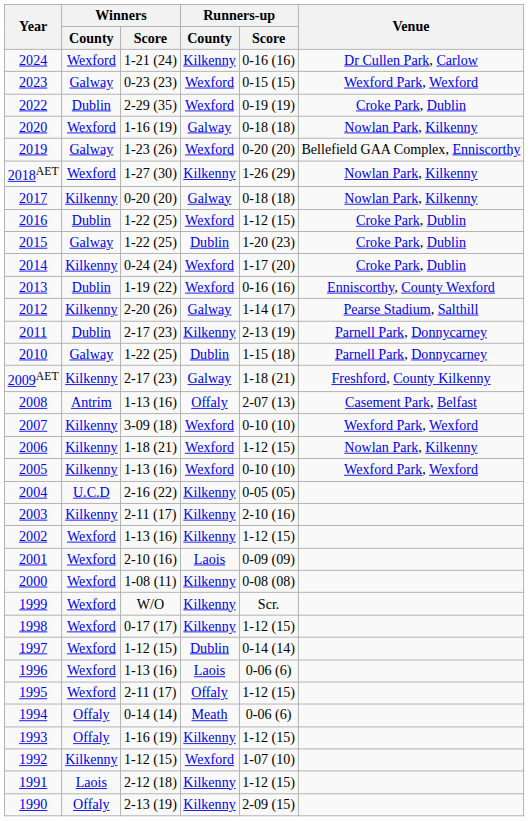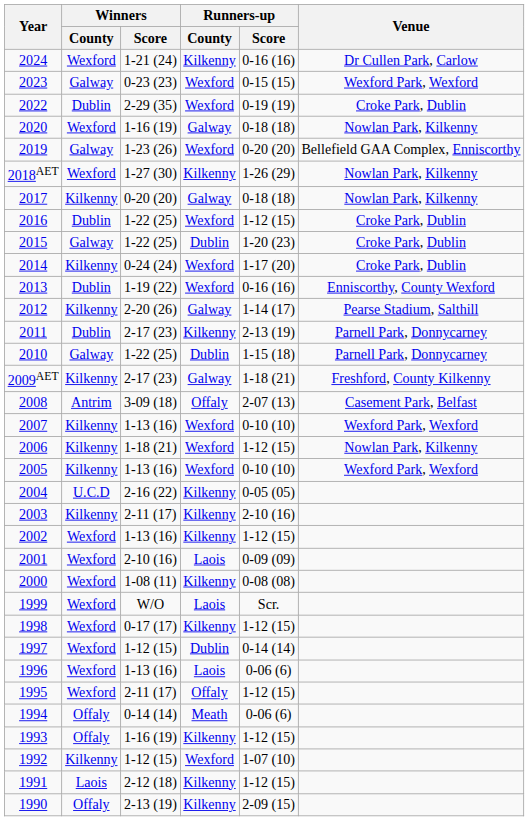 <table class="wikitable sortable" style="text-align:center;">
 <tr>
 <th rowspan="2">Year</th>
 <th colspan="2">Winners</th>
 <th colspan="2">Runners-up</th>
 <th rowspan="2">Venue</th>
 </tr>
 <tr>
 <th>County</th>
 <th>Score</th>
 <th>County</th>
 <th>Score</th>
 </tr>
 <tr>
 <td><a href='#'>2024</a></td>
 <td> <a href='#'>Wexford</a></td>
 <td>1-21 (24)</td>
 <td> <a href='#'>Kilkenny</a></td>
 <td>0-16 (16)</td>
 <td><a href='#'>Dr Cullen Park</a>, <a href='#'>Carlow</a></td>
 </tr>
 <tr>
 <td><a href='#'>2023</a></td>
 <td> <a href='#'>Galway</a></td>
 <td>0-23 (23)</td>
 <td> <a href='#'>Wexford</a></td>
 <td>0-15 (15)</td>
 <td><a href='#'>Wexford Park</a>, <a href='#'>Wexford</a></td>
 </tr>
 <tr>
 <td><a href='#'>2022</a></td>
 <td> <a href='#'>Dublin</a></td>
 <td>2-29 (35)</td>
 <td> <a href='#'>Wexford</a></td>
 <td>0-19 (19)</td>
 <td><a href='#'>Croke Park</a>, <a href='#'>Dublin</a></td>
 </tr>
 <tr>
 <td><a href='#'>2020</a></td>
 <td> <a href='#'>Wexford</a></td>
 <td>1-16 (19)</td>
 <td> <a href='#'>Galway</a></td>
 <td>0-18 (18)</td>
 <td><a href='#'>Nowlan Park</a>, <a href='#'>Kilkenny</a></td>
 </tr>
 <tr>
 <td><a href='#'>2019</a></td>
 <td> <a href='#'>Galway</a></td>
 <td>1-23 (26)</td>
 <td> <a href='#'>Wexford</a></td>
 <td>0-20 (20)</td>
 <td>Bellefield GAA Complex, <a href='#'>Enniscorthy</a></td>
 </tr>
 <tr>
 <td><a href='#'>2018</a><sup>AET</sup></td>
 <td> <a href='#'>Wexford</a></td>
 <td>1-27 (30)</td>
 <td> <a href='#'>Kilkenny</a></td>
 <td>1-26 (29)</td>
 <td><a href='#'>Nowlan Park</a>, <a href='#'>Kilkenny</a></td>
 </tr>
 <tr>
 <td><a href='#'>2017</a></td>
 <td> <a href='#'>Kilkenny</a></td>
 <td>0-20 (20)</td>
 <td> <a href='#'>Galway</a></td>
 <td>0-18 (18)</td>
 <td><a href='#'>Nowlan Park</a>, <a href='#'>Kilkenny</a></td>
 </tr>
 <tr>
 <td><a href='#'>2016</a></td>
 <td> <a href='#'>Dublin</a></td>
 <td>1-22 (25)</td>
 <td> <a href='#'>Wexford</a></td>
 <td>1-12 (15)</td>
 <td><a href='#'>Croke Park</a>, <a href='#'>Dublin</a></td>
 </tr>
 <tr>
 <td><a href='#'>2015</a></td>
 <td> <a href='#'>Galway</a></td>
 <td>1-22 (25)</td>
 <td> <a href='#'>Dublin</a></td>
 <td>1-20 (23)</td>
 <td><a href='#'>Croke Park</a>, <a href='#'>Dublin</a></td>
 </tr>
 <tr>
 <td><a href='#'>2014</a></td>
 <td> <a href='#'>Kilkenny</a></td>
 <td>0-24 (24)</td>
 <td> <a href='#'>Wexford</a></td>
 <td>1-17 (20)</td>
 <td><a href='#'>Croke Park</a>, <a href='#'>Dublin</a></td>
 </tr>
 <tr>
 <td><a href='#'>2013</a></td>
 <td> <a href='#'>Dublin</a></td>
 <td>1-19 (22)</td>
 <td> <a href='#'>Wexford</a></td>
 <td>0-16 (16)</td>
 <td><a href='#'>Enniscorthy</a>, <a href='#'>County Wexford</a></td>
 </tr>
 <tr>
 <td><a href='#'>2012</a></td>
 <td> <a href='#'>Kilkenny</a></td>
 <td>2-20 (26)</td>
 <td> <a href='#'>Galway</a></td>
 <td>1-14 (17)</td>
 <td><a href='#'>Pearse Stadium</a>, <a href='#'>Salthill</a></td>
 </tr>
 <tr>
 <td><a href='#'>2011</a></td>
 <td> <a href='#'>Dublin</a></td>
 <td>2-17 (23)</td>
 <td> <a href='#'>Kilkenny</a></td>
 <td>2-13 (19)</td>
 <td><a href='#'>Parnell Park</a>, <a href='#'>Donnycarney</a></td>
 </tr>
 <tr>
 <td><a href='#'>2010</a></td>
 <td> <a href='#'>Galway</a></td>
 <td>1-22 (25)</td>
 <td> <a href='#'>Dublin</a></td>
 <td>1-15 (18)</td>
 <td><a href='#'>Parnell Park</a>, <a href='#'>Donnycarney</a></td>
 </tr>
 <tr>
 <td><a href='#'>2009</a><sup>AET</sup></td>
 <td> <a href='#'>Kilkenny</a></td>
 <td>2-17 (23)</td>
 <td> <a href='#'>Galway</a></td>
 <td>1-18 (21)</td>
 <td><a href='#'>Freshford</a>, <a href='#'>County Kilkenny</a></td>
 </tr>
 <tr>
 <td><a href='#'>2008</a></td>
 <td> <a href='#'>Antrim</a></td>
-<td>1-13 (16)</td>
+<td>3-09 (18)</td>
 <td> <a href='#'>Offaly</a></td>
 <td>2-07 (13)</td>
 <td><a href='#'>Casement Park</a>, <a href='#'>Belfast</a></td>
 </tr>
 <tr>
 <td><a href='#'>2007</a></td>
 <td> <a href='#'>Kilkenny</a></td>
-<td>3-09 (18)</td>
+<td>1-13 (16)</td>
 <td> <a href='#'>Wexford</a></td>
 <td>0-10 (10)</td>
 <td><a href='#'>Wexford Park</a>, <a href='#'>Wexford</a></td>
 </tr>
 <tr>
 <td><a href='#'>2006</a></td>
 <td> <a href='#'>Kilkenny</a></td>
 <td>1-18 (21)</td>
 <td> <a href='#'>Wexford</a></td>
 <td>1-12 (15)</td>
 <td><a href='#'>Nowlan Park</a>, <a href='#'>Kilkenny</a></td>
 </tr>
 <tr>
 <td><a href='#'>2005</a></td>
 <td> <a href='#'>Kilkenny</a></td>
 <td>1-13 (16)</td>
 <td> <a href='#'>Wexford</a></td>
 <td>0-10 (10)</td>
 <td><a href='#'>Wexford Park</a>, <a href='#'>Wexford</a></td>
 </tr>
 <tr>
 <td><a href='#'>2004</a></td>
 <td> <a href='#'>U.C.D</a></td>
 <td>2-16 (22)</td>
 <td> <a href='#'>Kilkenny</a></td>
 <td>0-05 (05)</td>
 <td></td>
 </tr>
 <tr>
 <td><a href='#'>2003</a></td>
 <td> <a href='#'>Kilkenny</a></td>
 <td>2-11 (17)</td>
 <td> <a href='#'>Kilkenny</a></td>
 <td>2-10 (16)</td>
 <td></td>
 </tr>
 <tr>
 <td><a href='#'>2002</a></td>
 <td> <a href='#'>Wexford</a></td>
 <td>1-13 (16)</td>
 <td> <a href='#'>Kilkenny</a></td>
 <td>1-12 (15)</td>
 <td></td>
 </tr>
 <tr>
 <td><a href='#'>2001</a></td>
 <td> <a href='#'>Wexford</a></td>
 <td>2-10 (16)</td>
 <td> <a href='#'>Laois</a></td>
 <td>0-09 (09)</td>
 <td></td>
 </tr>
 <tr>
 <td><a href='#'>2000</a></td>
 <td> <a href='#'>Wexford</a></td>
 <td>1-08 (11)</td>
 <td> <a href='#'>Kilkenny</a></td>
 <td>0-08 (08)</td>
 <td></td>
 </tr>
 <tr>
 <td><a href='#'>1999</a></td>
 <td> <a href='#'>Wexford</a></td>
 <td>W/O</td>
-<td> <a href='#'>Kilkenny</a></td>
+<td> <a href='#'>Laois</a></td>
 <td>Scr.</td>
 <td></td>
 </tr>
 <tr>
 <td><a href='#'>1998</a></td>
 <td> <a href='#'>Wexford</a></td>
 <td>0-17 (17)</td>
 <td> <a href='#'>Kilkenny</a></td>
 <td>1-12 (15)</td>
 <td></td>
 </tr>
 <tr>
 <td><a href='#'>1997</a></td>
 <td> <a href='#'>Wexford</a></td>
 <td>1-12 (15)</td>
 <td> <a href='#'>Dublin</a></td>
 <td>0-14 (14)</td>
 <td></td>
 </tr>
 <tr>
 <td><a href='#'>1996</a></td>
 <td> <a href='#'>Wexford</a></td>
 <td>1-13 (16)</td>
 <td> <a href='#'>Laois</a></td>
 <td>0-06 (6)</td>
 <td></td>
 </tr>
 <tr>
 <td><a href='#'>1995</a></td>
 <td> <a href='#'>Wexford</a></td>
 <td>2-11 (17)</td>
 <td> <a href='#'>Offaly</a></td>
 <td>1-12 (15)</td>
 <td></td>
 </tr>
 <tr>
 <td><a href='#'>1994</a></td>
 <td> <a href='#'>Offaly</a></td>
 <td>0-14 (14)</td>
 <td> <a href='#'>Meath</a></td>
 <td>0-06 (6)</td>
 <td></td>
 </tr>
 <tr>
 <td><a href='#'>1993</a></td>
 <td> <a href='#'>Offaly</a></td>
 <td>1-16 (19)</td>
 <td> <a href='#'>Kilkenny</a></td>
 <td>1-12 (15)</td>
 <td></td>
 </tr>
 <tr>
 <td><a href='#'>1992</a></td>
 <td> <a href='#'>Kilkenny</a></td>
 <td>1-12 (15)</td>
 <td> <a href='#'>Wexford</a></td>
 <td>1-07 (10)</td>
 <td></td>
 </tr>
 <tr>
 <td><a href='#'>1991</a></td>
 <td> <a href='#'>Laois</a></td>
 <td>2-12 (18)</td>
 <td> <a href='#'>Kilkenny</a></td>
 <td>1-12 (15)</td>
 <td></td>
 </tr>
 <tr>
 <td><a href='#'>1990</a></td>
 <td> <a href='#'>Offaly</a></td>
 <td>2-13 (19)</td>
 <td> <a href='#'>Kilkenny</a></td>
 <td>2-09 (15)</td>
 <td></td>
 </tr>
 </table>
